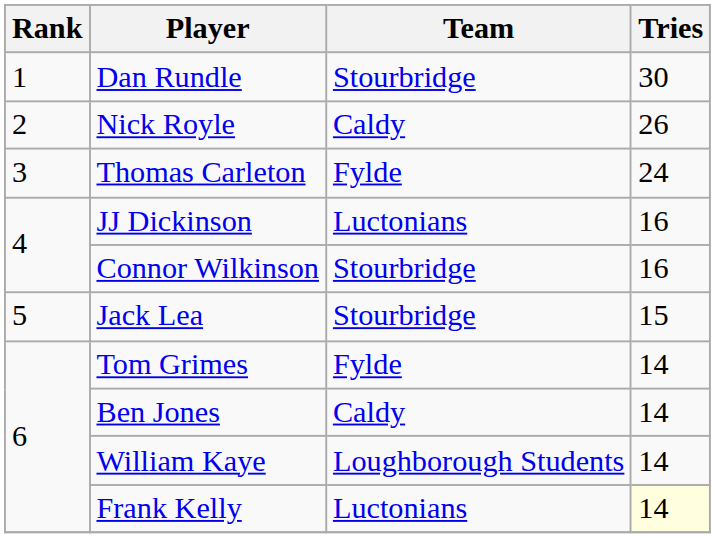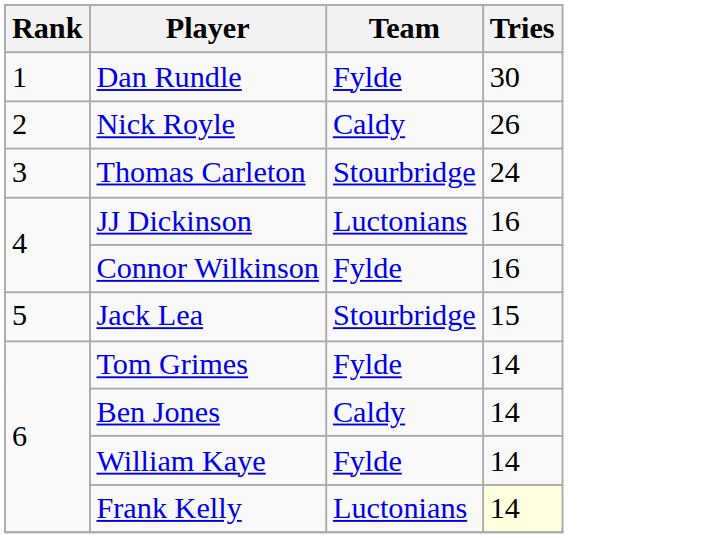 <table class="wikitable">
 <tr>
 <th>Rank</th>
 <th>Player</th>
 <th>Team</th>
 <th>Tries</th>
 </tr>
 <tr>
 <td>1</td>
 <td> <a href='#'>Dan Rundle</a></td>
-<td><a href='#'>Stourbridge</a></td>
+<td><a href='#'>Fylde</a></td>
 <td>30</td>
 </tr>
 <tr>
 <td>2</td>
 <td> <a href='#'>Nick Royle</a></td>
 <td><a href='#'>Caldy</a></td>
 <td>26</td>
 </tr>
 <tr>
 <td>3</td>
 <td> <a href='#'>Thomas Carleton</a></td>
-<td><a href='#'>Fylde</a></td>
+<td><a href='#'>Stourbridge</a></td>
 <td>24</td>
 </tr>
 <tr>
 <td rowspan=2>4</td>
 <td> <a href='#'>JJ Dickinson</a></td>
 <td><a href='#'>Luctonians</a></td>
 <td>16</td>
 </tr>
 <tr>
 <td> <a href='#'>Connor Wilkinson</a></td>
-<td><a href='#'>Stourbridge</a></td>
+<td><a href='#'>Fylde</a></td>
 <td>16</td>
 </tr>
 <tr>
 <td>5</td>
 <td> <a href='#'>Jack Lea</a></td>
 <td><a href='#'>Stourbridge</a></td>
 <td>15</td>
 </tr>
 <tr>
 <td rowspan=4>6</td>
 <td> <a href='#'>Tom Grimes</a></td>
 <td><a href='#'>Fylde</a></td>
 <td>14</td>
 </tr>
 <tr>
 <td> <a href='#'>Ben Jones</a></td>
 <td><a href='#'>Caldy</a></td>
 <td>14</td>
 </tr>
 <tr>
 <td> <a href='#'>William Kaye</a></td>
-<td><a href='#'>Loughborough Students</a></td>
+<td><a href='#'>Fylde</a></td>
 <td>14</td>
 </tr>
 <tr>
 <td> <a href='#'>Frank Kelly</a></td>
 <td><a href='#'>Luctonians</a></td>
 <td style="background: lightyellow;">14</td>
 </tr>
 <tr>
 </tr>
 </table>
